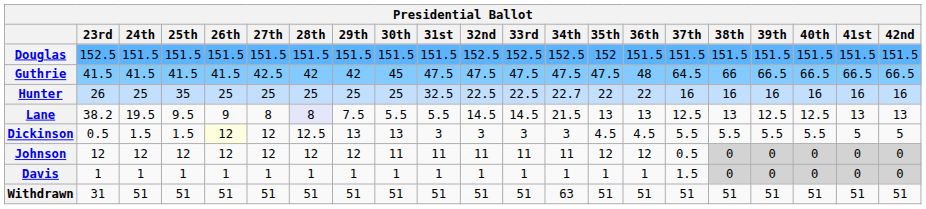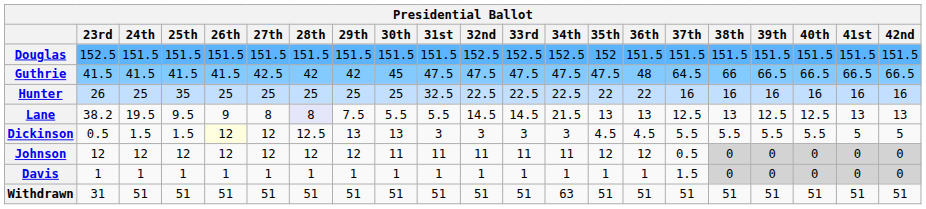 <table class="wikitable sortable" style="text-align:center">
 <tr>
 <th colspan="21"><strong>Presidential Ballot</strong></th>
 </tr>
 <tr>
 <th></th>
 <th>23rd</th>
 <th>24th</th>
 <th>25th</th>
 <th>26th</th>
 <th>27th</th>
 <th>28th</th>
 <th>29th</th>
 <th>30th</th>
 <th>31st</th>
 <th>32nd</th>
 <th>33rd</th>
 <th>34th</th>
 <th>35th</th>
 <th>36th</th>
 <th>37th</th>
 <th>38th</th>
 <th>39th</th>
 <th>40th</th>
 <th>41st</th>
 <th>42nd</th>
 </tr>
 <tr>
 <th><a href='#'>Douglas</a></th>
 <td style="background:#5cb3ff">152.5</td>
 <td style="background:#5cb3ff">151.5</td>
 <td style="background:#5cb3ff">151.5</td>
 <td style="background:#5cb3ff">151.5</td>
 <td style="background:#5cb3ff">151.5</td>
 <td style="background:#5cb3ff">151.5</td>
 <td style="background:#5cb3ff">151.5</td>
 <td style="background:#5cb3ff">151.5</td>
 <td style="background:#5cb3ff">151.5</td>
 <td style="background:#5cb3ff">152.5</td>
 <td style="background:#5cb3ff">152.5</td>
 <td style="background:#5cb3ff">152.5</td>
 <td style="background:#5cb3ff">152</td>
 <td style="background:#5cb3ff">151.5</td>
 <td style="background:#5cb3ff">151.5</td>
 <td style="background:#5cb3ff">151.5</td>
 <td style="background:#5cb3ff">151.5</td>
 <td style="background:#5cb3ff">151.5</td>
 <td style="background:#5cb3ff">151.5</td>
 <td style="background:#5cb3ff">151.5</td>
 </tr>
 <tr>
 <th><a href='#'>Guthrie</a></th>
 <td style="background:#82caff">41.5</td>
 <td style="background:#82caff">41.5</td>
 <td style="background:#82caff">41.5</td>
 <td style="background:#82caff">41.5</td>
 <td style="background:#82caff">42.5</td>
 <td style="background:#82caff">42</td>
 <td style="background:#82caff">42</td>
 <td style="background:#82caff">45</td>
 <td style="background:#82caff">47.5</td>
 <td style="background:#82caff">47.5</td>
 <td style="background:#82caff">47.5</td>
 <td style="background:#82caff">47.5</td>
 <td style="background:#82caff">47.5</td>
 <td style="background:#82caff">48</td>
 <td style="background:#82caff">64.5</td>
 <td style="background:#82caff">66</td>
 <td style="background:#82caff">66.5</td>
 <td style="background:#82caff">66.5</td>
 <td style="background:#82caff">66.5</td>
 <td style="background:#82caff">66.5</td>
 </tr>
 <tr>
 <th><a href='#'>Hunter</a></th>
 <td style="background:#c2dfff">26</td>
 <td style="background:#c2dfff">25</td>
 <td style="background:#c2dfff">35</td>
 <td style="background:#c2dfff">25</td>
 <td style="background:#c2dfff">25</td>
 <td style="background:#c2dfff">25</td>
 <td style="background:#c2dfff">25</td>
 <td style="background:#c2dfff">25</td>
 <td style="background:#c2dfff">32.5</td>
 <td style="background:#c2dfff">22.5</td>
 <td style="background:#c2dfff">22.5</td>
-<td style="background:#c2dfff">22.7</td>
+<td style="background:#c2dfff">22.5</td>
 <td style="background:#c2dfff">22</td>
 <td style="background:#c2dfff">22</td>
 <td style="background:#c2dfff">16</td>
 <td style="background:#c2dfff">16</td>
 <td style="background:#c2dfff">16</td>
 <td style="background:#c2dfff">16</td>
 <td style="background:#c2dfff">16</td>
 <td style="background:#c2dfff">16</td>
 </tr>
 <tr>
 <th><a href='#'>Lane</a></th>
 <td>38.2</td>
 <td>19.5</td>
 <td>9.5</td>
 <td>9</td>
 <td>8</td>
 <td style="background: lavender;">8</td>
 <td>7.5</td>
 <td>5.5</td>
 <td>5.5</td>
 <td>14.5</td>
 <td>14.5</td>
 <td>21.5</td>
 <td>13</td>
 <td>13</td>
 <td>12.5</td>
 <td>13</td>
 <td>12.5</td>
 <td>12.5</td>
 <td>13</td>
 <td>13</td>
 </tr>
 <tr>
 <th><a href='#'>Dickinson</a></th>
 <td>0.5</td>
 <td>1.5</td>
 <td>1.5</td>
 <td style="background: lightyellow;">12</td>
 <td>12</td>
 <td>12.5</td>
 <td>13</td>
 <td>13</td>
 <td>3</td>
 <td>3</td>
 <td>3</td>
 <td>3</td>
 <td>4.5</td>
 <td>4.5</td>
 <td>5.5</td>
 <td>5.5</td>
 <td>5.5</td>
 <td>5.5</td>
 <td>5</td>
 <td>5</td>
 </tr>
 <tr>
 <th><a href='#'>Johnson</a></th>
 <td>12</td>
 <td>12</td>
 <td>12</td>
 <td>12</td>
 <td>12</td>
 <td>12</td>
 <td>12</td>
 <td>11</td>
 <td>11</td>
 <td>11</td>
 <td>11</td>
 <td>11</td>
 <td>12</td>
 <td>12</td>
 <td>0.5</td>
 <td style="background:#d3d3d3">0</td>
 <td style="background:#d3d3d3">0</td>
 <td style="background:#d3d3d3">0</td>
 <td style="background:#d3d3d3">0</td>
 <td style="background:#d3d3d3">0</td>
 </tr>
 <tr>
 <th><a href='#'>Davis</a></th>
 <td>1</td>
 <td>1</td>
 <td>1</td>
 <td>1</td>
 <td>1</td>
 <td>1</td>
 <td>1</td>
 <td>1</td>
 <td>1</td>
 <td>1</td>
 <td>1</td>
 <td>1</td>
 <td>1</td>
 <td>1</td>
 <td>1.5</td>
 <td style="background:#d3d3d3">0</td>
 <td style="background:#d3d3d3">0</td>
 <td style="background:#d3d3d3">0</td>
 <td style="background:#d3d3d3">0</td>
 <td style="background:#d3d3d3">0</td>
 </tr>
 <tr>
 <th>Withdrawn</th>
 <td>31</td>
 <td>51</td>
 <td>51</td>
 <td>51</td>
 <td>51</td>
 <td>51</td>
 <td>51</td>
 <td>51</td>
 <td>51</td>
 <td>51</td>
 <td>51</td>
 <td>63</td>
 <td>51</td>
 <td>51</td>
 <td>51</td>
 <td>51</td>
 <td>51</td>
 <td>51</td>
 <td>51</td>
 <td>51</td>
 </tr>
 </table>
